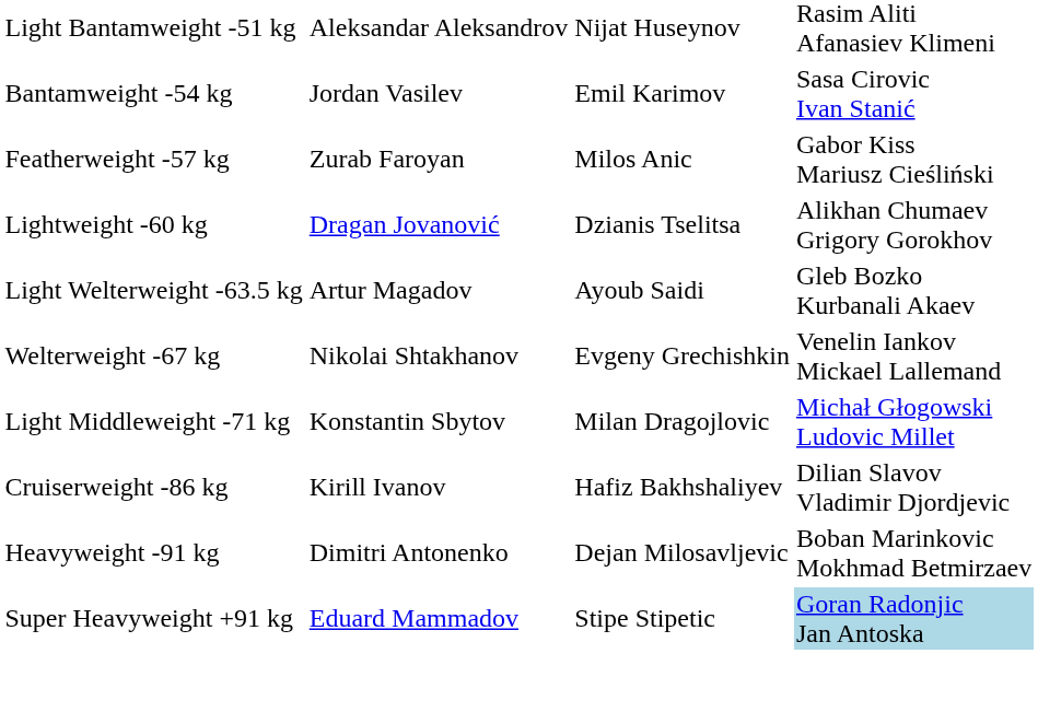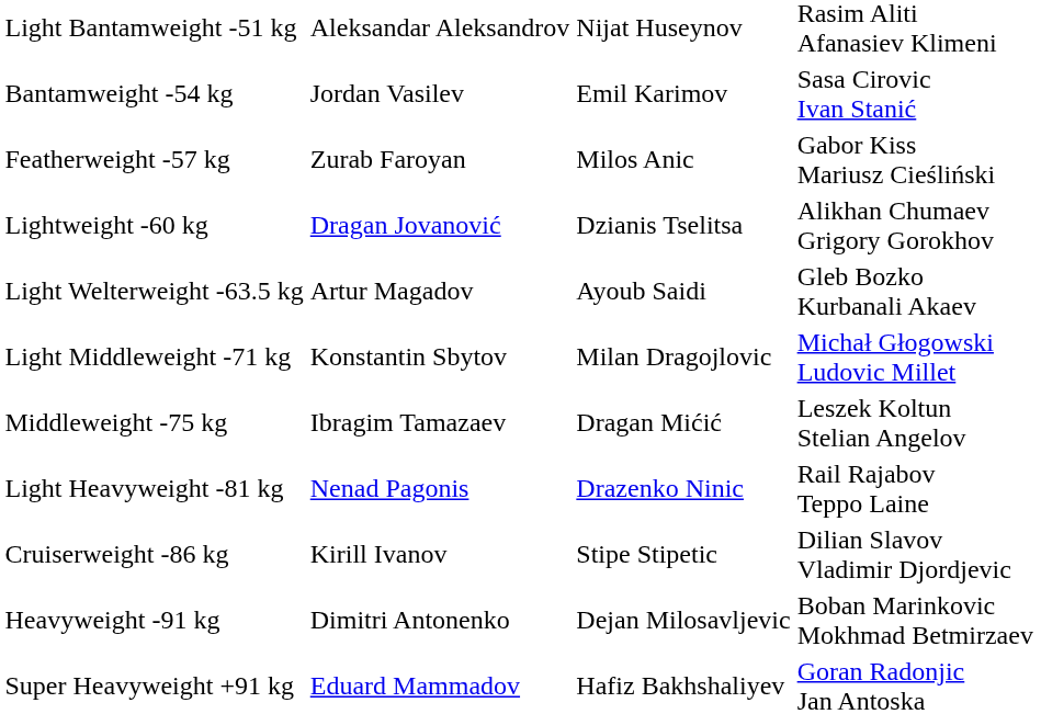 <table>
 <tr>
 <td>Light Bantamweight -51 kg<br></td>
 <td>Aleksandar Aleksandrov </td>
 <td>Nijat Huseynov </td>
 <td>Rasim Aliti <br>Afanasiev Klimeni </td>
 </tr>
 <tr>
 <td>Bantamweight -54 kg<br></td>
 <td>Jordan Vasilev </td>
 <td>Emil Karimov </td>
 <td>Sasa Cirovic <br><a href='#'>Ivan Stanić</a> </td>
 </tr>
 <tr>
 <td>Featherweight -57 kg<br></td>
 <td>Zurab Faroyan </td>
 <td>Milos Anic </td>
 <td>Gabor Kiss <br>Mariusz Cieśliński </td>
 </tr>
 <tr>
 <td>Lightweight -60 kg<br></td>
 <td><a href='#'>Dragan Jovanović</a> </td>
 <td>Dzianis Tselitsa </td>
 <td>Alikhan Chumaev <br>Grigory Gorokhov </td>
 </tr>
 <tr>
 <td>Light Welterweight -63.5 kg<br></td>
 <td>Artur Magadov </td>
 <td>Ayoub Saidi </td>
 <td>Gleb Bozko <br>Kurbanali Akaev </td>
 </tr>
 <tr>
-<td>Welterweight -67 kg<br></td>
-<td>Nikolai Shtakhanov </td>
-<td>Evgeny Grechishkin </td>
-<td>Venelin Iankov <br>Mickael Lallemand </td>
-</tr>
-<tr>
 <td>Light Middleweight -71 kg<br></td>
 <td>Konstantin Sbytov </td>
 <td>Milan Dragojlovic </td>
 <td><a href='#'>Michał Głogowski</a> <br><a href='#'>Ludovic Millet</a> </td>
 </tr>
 <tr>
+<td>Middleweight -75 kg<br></td>
+<td>Ibragim Tamazaev </td>
+<td>Dragan Mićić </td>
+<td>Leszek Koltun <br>Stelian Angelov </td>
+</tr>
+<tr>
+<td>Light Heavyweight -81 kg<br></td>
+<td><a href='#'>Nenad Pagonis</a> </td>
+<td><a href='#'>Drazenko Ninic</a> </td>
+<td>Rail Rajabov <br>Teppo Laine </td>
+</tr>
+<tr>
 <td>Cruiserweight -86 kg<br></td>
 <td>Kirill Ivanov </td>
-<td>Hafiz Bakhshaliyev </td>
+<td>Stipe Stipetic </td>
 <td>Dilian Slavov <br>Vladimir Djordjevic </td>
 </tr>
 <tr>
 <td>Heavyweight -91 kg<br></td>
 <td>Dimitri Antonenko </td>
 <td>Dejan Milosavljevic </td>
 <td>Boban Marinkovic <br>Mokhmad Betmirzaev </td>
 </tr>
 <tr>
 <td>Super Heavyweight +91 kg<br></td>
 <td><a href='#'>Eduard Mammadov</a> </td>
-<td>Stipe Stipetic </td>
-<td style="background: lightblue;"><a href='#'>Goran Radonjic</a> <br>Jan Antoska </td>
+<td>Hafiz Bakhshaliyev </td>
+<td><a href='#'>Goran Radonjic</a> <br>Jan Antoska </td>
 </tr>
 <tr>
 </tr>
 </table>
